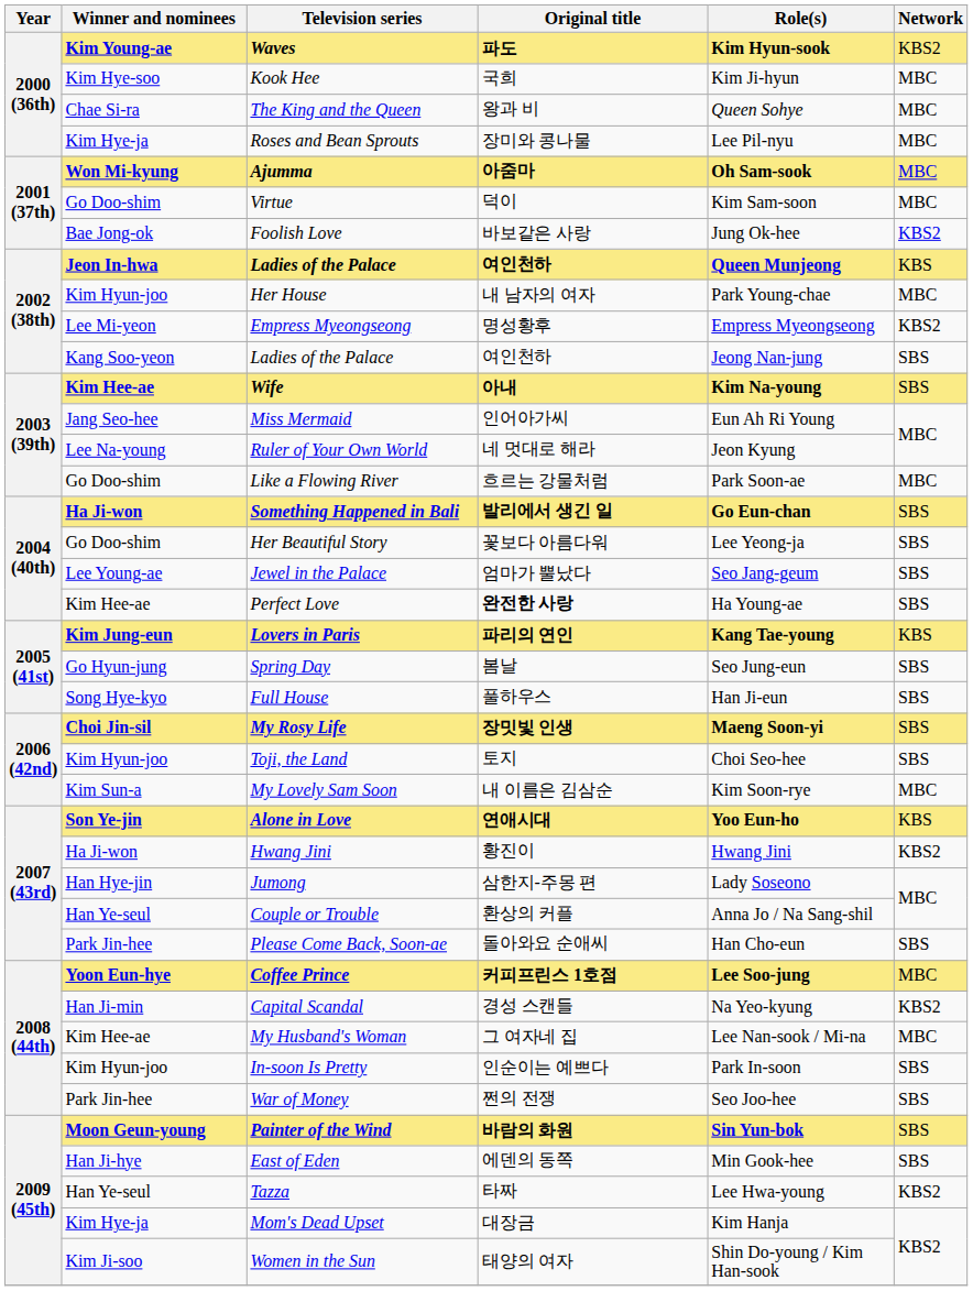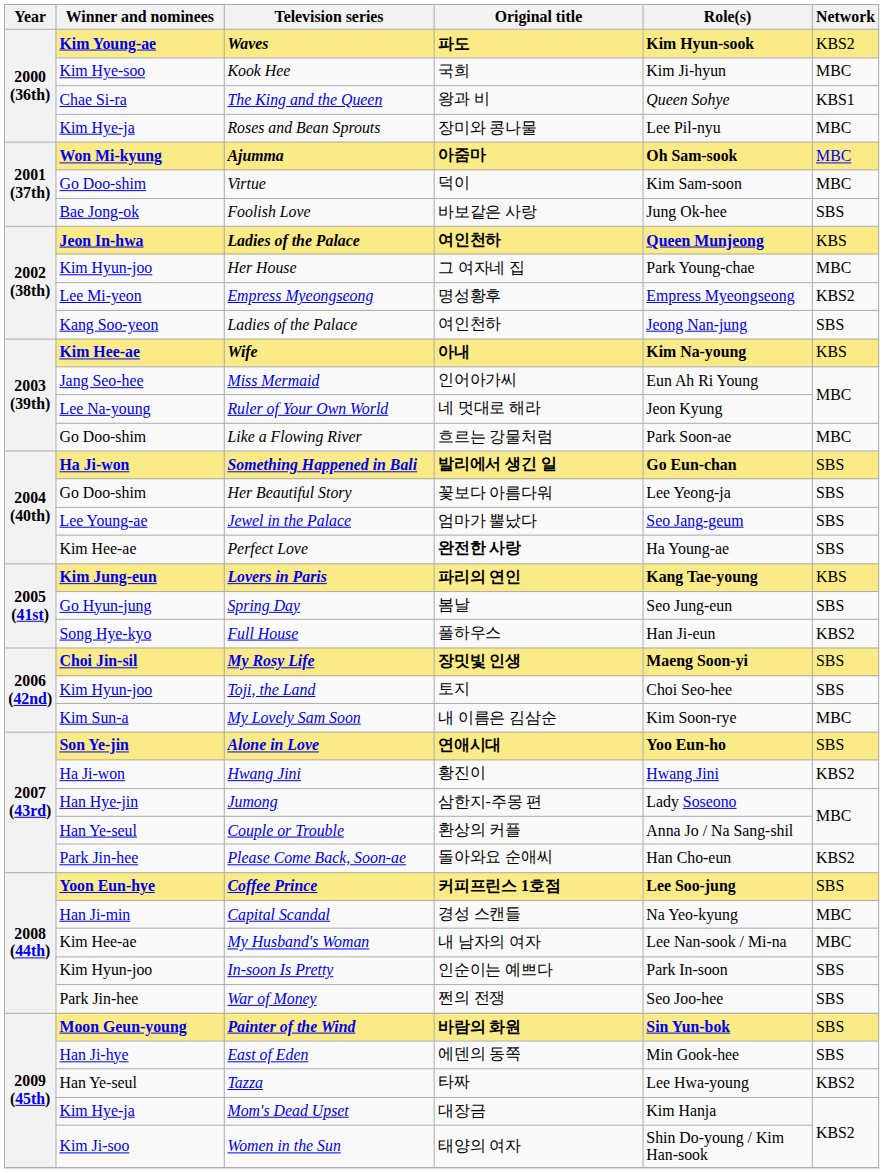 <table class="wikitable" style="width:100%;" cellpadding="6">
 <tr>
 <th style="width:5%;">Year</th>
 <th style="width:20%;">Winner and nominees</th>
 <th style="width:25%;">Television series</th>
 <th style="width:25%;">Original title</th>
 <th style="width:20%;">Role(s)</th>
 <th style="width:5%;">Network</th>
 </tr>
 <tr>
 <th rowspan="4">2000<br>(36th)</th>
 <td style="background:#FAEB86;"><strong><a href='#'>Kim Young-ae</a> </strong></td>
 <td style="background:#FAEB86;"><strong><em>Waves</em></strong></td>
 <td style="background:#FAEB86;"><strong>파도</strong></td>
 <td style="background:#FAEB86;"><strong>Kim Hyun-sook</strong></td>
 <td style="background:#FAEB86;">KBS2</td>
 </tr>
 <tr>
 <td><a href='#'>Kim Hye-soo</a></td>
 <td><em>Kook Hee</em></td>
 <td>국희</td>
 <td>Kim Ji-hyun</td>
 <td>MBC</td>
 </tr>
 <tr>
 <td><a href='#'>Chae Si-ra</a></td>
 <td><em><a href='#'>The King and the Queen</a></em></td>
 <td>왕과 비</td>
 <td><em>Queen Sohye</em></td>
-<td>MBC</td>
+<td>KBS1</td>
 </tr>
 <tr>
 <td><a href='#'>Kim Hye-ja</a></td>
 <td><em>Roses and Bean Sprouts</em></td>
 <td>장미와 콩나물</td>
 <td>Lee Pil-nyu</td>
 <td>MBC</td>
 </tr>
 <tr>
 <th rowspan="3">2001<br>(37th)</th>
 <td style="background:#FAEB86;"><strong><a href='#'>Won Mi-kyung</a> </strong></td>
 <td style="background:#FAEB86;"><strong><em>Ajumma</em></strong></td>
 <td style="background:#FAEB86;"><strong>아줌마</strong></td>
 <td style="background:#FAEB86;"><strong>Oh Sam-sook</strong></td>
 <td style="background:#FAEB86;"><a href='#'>MBC</a></td>
 </tr>
 <tr>
 <td><a href='#'>Go Doo-shim</a></td>
 <td><em>Virtue</em></td>
 <td>덕이</td>
 <td>Kim Sam-soon</td>
 <td>MBC</td>
 </tr>
 <tr>
 <td><a href='#'>Bae Jong-ok</a></td>
 <td><em>Foolish Love</em></td>
 <td>바보같은 사랑</td>
 <td>Jung Ok-hee</td>
-<td><a href='#'>KBS2</a></td>
+<td>SBS</td>
 </tr>
 <tr>
 <th rowspan="4">2002<br>(38th)</th>
 <td style="background:#FAEB86;"><strong><a href='#'>Jeon In-hwa</a> </strong></td>
 <td style="background:#FAEB86;"><strong><em>Ladies of the Palace</em></strong></td>
 <td style="background:#FAEB86;"><strong>여인천하</strong></td>
 <td style="background:#FAEB86;"><strong><a href='#'>Queen Munjeong</a></strong></td>
 <td style="background:#FAEB86;">KBS</td>
 </tr>
 <tr>
 <td><a href='#'>Kim Hyun-joo</a></td>
 <td><em>Her House</em></td>
-<td>내 남자의 여자</td>
+<td>그 여자네 집</td>
 <td>Park Young-chae</td>
 <td>MBC</td>
 </tr>
 <tr>
 <td><a href='#'>Lee Mi-yeon</a></td>
 <td><em><a href='#'>Empress Myeongseong</a></em></td>
 <td>명성황후</td>
 <td><a href='#'>Empress Myeongseong</a></td>
 <td>KBS2</td>
 </tr>
 <tr>
 <td><a href='#'>Kang Soo-yeon</a></td>
 <td><em>Ladies of the Palace</em></td>
 <td>여인천하</td>
 <td><a href='#'>Jeong Nan-jung</a></td>
 <td>SBS</td>
 </tr>
 <tr>
 <th rowspan="4">2003<br>(39th)</th>
 <td style="background:#FAEB86;"><strong><a href='#'>Kim Hee-ae</a> </strong></td>
 <td style="background:#FAEB86;"><strong><em>Wife</em></strong></td>
 <td style="background:#FAEB86;"><strong>아내</strong></td>
 <td style="background:#FAEB86;"><strong>Kim Na-young</strong></td>
-<td style="background:#FAEB86;">SBS</td>
+<td style="background:#FAEB86;">KBS</td>
 </tr>
 <tr>
 <td><a href='#'>Jang Seo-hee</a></td>
 <td><em><a href='#'>Miss Mermaid</a></em></td>
 <td>인어아가씨</td>
 <td>Eun Ah Ri Young</td>
 <td rowspan="2">MBC</td>
 </tr>
 <tr>
 <td><a href='#'>Lee Na-young</a></td>
 <td><em><a href='#'>Ruler of Your Own World</a></em></td>
 <td>네 멋대로 해라</td>
 <td>Jeon Kyung</td>
 </tr>
 <tr>
 <td>Go Doo-shim</td>
 <td><em>Like a Flowing River</em></td>
 <td>흐르는 강물처럼</td>
 <td>Park Soon-ae</td>
 <td>MBC</td>
 </tr>
 <tr>
 <th rowspan="4">2004<br>(40th)</th>
 <td style="background:#FAEB86;"><strong><a href='#'>Ha Ji-won</a> </strong></td>
 <td style="background:#FAEB86;"><strong><em><a href='#'>Something Happened in Bali</a></em></strong></td>
 <td style="background:#FAEB86;"><strong>발리에서 생긴 일</strong></td>
 <td style="background:#FAEB86;"><strong>Go Eun-chan</strong></td>
 <td style="background:#FAEB86;">SBS</td>
 </tr>
 <tr>
 <td>Go Doo-shim</td>
 <td><em>Her Beautiful Story</em></td>
 <td>꽃보다 아름다워</td>
 <td>Lee Yeong-ja</td>
 <td>SBS</td>
 </tr>
 <tr>
 <td><a href='#'>Lee Young-ae</a></td>
 <td><em><a href='#'>Jewel in the Palace</a></em></td>
 <td>엄마가 뿔났다</td>
 <td><a href='#'>Seo Jang-geum</a></td>
 <td>SBS</td>
 </tr>
 <tr>
 <td>Kim Hee-ae</td>
 <td><em>Perfect Love</em></td>
 <td><strong>완전한 사랑</strong></td>
 <td>Ha Young-ae</td>
 <td>SBS</td>
 </tr>
 <tr>
 <th rowspan="3">2005<br>(<a href='#'>41st</a>)</th>
 <td style="background:#FAEB86;"><strong><a href='#'>Kim Jung-eun</a> </strong></td>
 <td style="background:#FAEB86;"><strong><em><a href='#'>Lovers in Paris</a></em></strong></td>
 <td style="background:#FAEB86;"><strong>파리의 연인</strong></td>
 <td style="background:#FAEB86;"><strong>Kang Tae-young</strong></td>
 <td style="background:#FAEB86;">KBS</td>
 </tr>
 <tr>
 <td><a href='#'>Go Hyun-jung</a></td>
 <td><a href='#'><em>Spring Day</em></a></td>
 <td>봄날</td>
 <td>Seo Jung-eun</td>
 <td>SBS</td>
 </tr>
 <tr>
 <td><a href='#'>Song Hye-kyo</a></td>
 <td><a href='#'><em>Full House</em></a></td>
 <td>풀하우스</td>
 <td>Han Ji-eun</td>
-<td>SBS</td>
+<td>KBS2</td>
 </tr>
 <tr>
 <th rowspan="3">2006<br>(<a href='#'>42nd</a>)</th>
 <td style="background:#FAEB86;"><strong><a href='#'>Choi Jin-sil</a> </strong></td>
 <td style="background:#FAEB86;"><strong><em><a href='#'>My Rosy Life</a></em></strong></td>
 <td style="background:#FAEB86;"><strong>장밋빛 인생</strong></td>
 <td style="background:#FAEB86;"><strong>Maeng Soon-yi</strong></td>
 <td style="background:#FAEB86;">SBS</td>
 </tr>
 <tr>
 <td><a href='#'>Kim Hyun-joo</a></td>
 <td><em><a href='#'>Toji, the Land</a></em></td>
 <td>토지</td>
 <td>Choi Seo-hee</td>
 <td>SBS</td>
 </tr>
 <tr>
 <td><a href='#'>Kim Sun-a</a></td>
 <td><em><a href='#'>My Lovely Sam Soon</a></em></td>
 <td>내 이름은 김삼순</td>
 <td>Kim Soon-rye</td>
 <td>MBC</td>
 </tr>
 <tr>
 <th rowspan="5">2007<br>(<a href='#'>43rd</a>)</th>
 <td style="background:#FAEB86;"><strong><a href='#'>Son Ye-jin</a> </strong></td>
 <td style="background:#FAEB86;"><strong><em><a href='#'>Alone in Love</a></em></strong></td>
 <td style="background:#FAEB86;"><strong>연애시대</strong></td>
 <td style="background:#FAEB86;"><strong>Yoo Eun-ho</strong></td>
-<td style="background:#FAEB86;">KBS</td>
+<td style="background:#FAEB86;">SBS</td>
 </tr>
 <tr>
 <td><a href='#'>Ha Ji-won</a></td>
 <td><a href='#'><em>Hwang Jini</em></a></td>
 <td>황진이</td>
 <td><a href='#'>Hwang Jini</a></td>
 <td>KBS2</td>
 </tr>
 <tr>
 <td><a href='#'>Han Hye-jin</a></td>
 <td><a href='#'><em>Jumong</em></a></td>
 <td>삼한지-주몽 편</td>
 <td>Lady <a href='#'>Soseono</a></td>
 <td rowspan="2">MBC</td>
 </tr>
 <tr>
 <td><a href='#'>Han Ye-seul</a></td>
 <td><em><a href='#'>Couple or Trouble</a></em></td>
 <td>환상의 커플</td>
 <td>Anna Jo / Na Sang-shil</td>
 </tr>
 <tr>
 <td><a href='#'>Park Jin-hee</a></td>
 <td><em><a href='#'>Please Come Back, Soon-ae</a></em></td>
 <td>돌아와요 순애씨</td>
 <td>Han Cho-eun</td>
-<td>SBS</td>
+<td>KBS2</td>
 </tr>
 <tr>
 <th rowspan="5">2008<br>(<a href='#'>44th</a>)</th>
 <td style="background:#FAEB86;"><strong><a href='#'>Yoon Eun-hye</a> </strong></td>
 <td style="background:#FAEB86;"><em><a href='#'><strong>Coffee Prince</strong></a></em></td>
 <td style="background:#FAEB86;"><strong>커피프린스 1호점</strong></td>
 <td style="background:#FAEB86;"><strong>Lee Soo-jung</strong></td>
-<td style="background:#FAEB86;">MBC</td>
+<td style="background:#FAEB86;">SBS</td>
 </tr>
 <tr>
 <td><a href='#'>Han Ji-min</a></td>
 <td><em><a href='#'>Capital Scandal</a></em></td>
 <td>경성 스캔들</td>
 <td>Na Yeo-kyung</td>
-<td>KBS2</td>
+<td>MBC</td>
 </tr>
 <tr>
 <td>Kim Hee-ae</td>
 <td><em><a href='#'>My Husband's Woman</a></em></td>
-<td>그 여자네 집</td>
+<td>내 남자의 여자</td>
 <td>Lee Nan-sook / Mi-na</td>
 <td>MBC</td>
 </tr>
 <tr>
 <td>Kim Hyun-joo</td>
 <td><em><a href='#'>In-soon Is Pretty</a></em></td>
 <td>인순이는 예쁘다</td>
 <td>Park In-soon</td>
 <td>SBS</td>
 </tr>
 <tr>
 <td>Park Jin-hee</td>
 <td><em><a href='#'>War of Money</a></em></td>
 <td>쩐의 전쟁</td>
 <td>Seo Joo-hee</td>
 <td>SBS</td>
 </tr>
 <tr>
 <th rowspan="5">2009<br>(<a href='#'>45th</a>)</th>
 <td style="background:#FAEB86;"><strong><a href='#'>Moon Geun-young</a> </strong></td>
 <td style="background:#FAEB86;"><strong><em><a href='#'>Painter of the Wind</a></em></strong></td>
 <td style="background:#FAEB86;"><strong>바람의 화원</strong></td>
 <td style="background:#FAEB86;"><strong><a href='#'>Sin Yun-bok</a></strong></td>
 <td style="background:#FAEB86;">SBS</td>
 </tr>
 <tr>
 <td><a href='#'>Han Ji-hye</a></td>
 <td><a href='#'><em>East of Eden</em></a></td>
 <td>에덴의 동쪽</td>
 <td>Min Gook-hee</td>
 <td>SBS</td>
 </tr>
 <tr>
 <td>Han Ye-seul</td>
 <td><a href='#'><em>Tazza</em></a></td>
 <td>타짜</td>
 <td>Lee Hwa-young</td>
 <td>KBS2</td>
 </tr>
 <tr>
 <td><a href='#'>Kim Hye-ja</a></td>
 <td><em><a href='#'>Mom's Dead Upset</a></em></td>
 <td>대장금</td>
 <td>Kim Hanja</td>
 <td rowspan="2">KBS2</td>
 </tr>
 <tr>
 <td><a href='#'>Kim Ji-soo</a></td>
 <td><em><a href='#'>Women in the Sun</a></em></td>
 <td>태양의 여자</td>
 <td>Shin Do-young / Kim Han-sook</td>
 </tr>
 <tr>
 </tr>
 </table>
